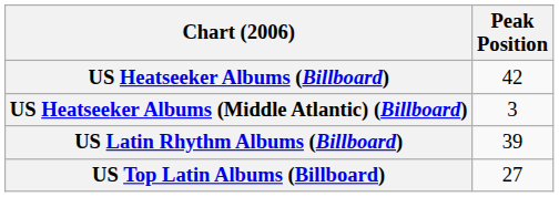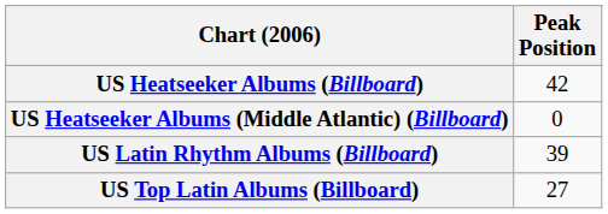 <table class="wikitable plainrowheaders" style="text-align:center;">
 <tr>
 <th scope="col">Chart (2006)</th>
 <th scope="col">Peak <br> Position</th>
 </tr>
 <tr>
 <th scope="row">US <a href='#'>Heatseeker Albums</a> (<em><a href='#'>Billboard</a></em>)</th>
 <td style="text-align:center;">42</td>
 </tr>
 <tr>
 <th scope="row">US <a href='#'>Heatseeker Albums</a> (Middle Atlantic) (<em><a href='#'>Billboard</a></em>)</th>
-<td style="text-align:center;">3</td>
+<td style="text-align:center;">0</td>
 </tr>
 <tr>
 <th scope="row">US <a href='#'>Latin Rhythm Albums</a> (<em><a href='#'>Billboard</a></em>)</th>
 <td style="text-align:center;">39</td>
 </tr>
 <tr>
 <th scope="row">US <a href='#'>Top Latin Albums</a> (<a href='#'>Billboard</a>)</th>
 <td align=center>27</td>
 </tr>
 </table>
